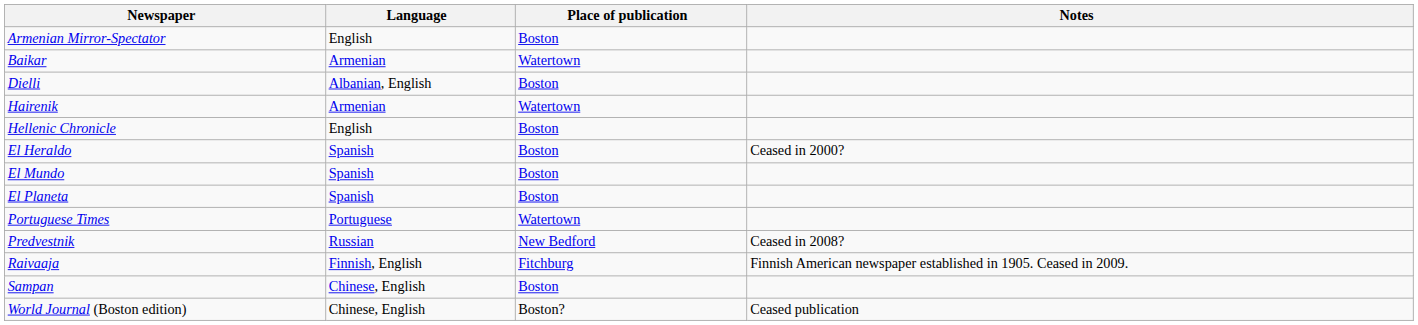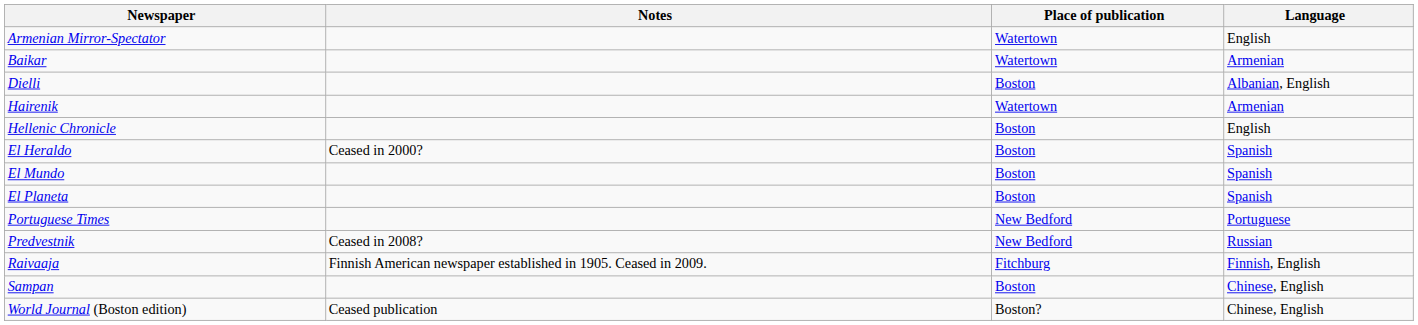 <table class="wikitable sortable" style="width:100%">
 <tr>
 <th style="width:*;">Newspaper  </th>
+<th style="width:*;">Notes  </th>
+<th style="width:*;">Place of publication  </th>
 <th style="width:*;">Language  </th>
-<th style="width:*;">Place of publication  </th>
-<th style="width:*;">Notes  </th>
 </tr>
 <tr>
 <td><em><a href='#'>Armenian Mirror-Spectator</a></em></td>
+<td></td>
+<td><a href='#'>Watertown</a></td>
 <td>English</td>
-<td><a href='#'>Boston</a></td>
-<td></td>
 </tr>
 <tr>
 <td><em><a href='#'>Baikar</a></em></td>
+<td></td>
+<td><a href='#'>Watertown</a></td>
 <td><a href='#'>Armenian</a></td>
-<td><a href='#'>Watertown</a></td>
-<td></td>
 </tr>
 <tr>
 <td><em><a href='#'>Dielli</a></em></td>
+<td></td>
+<td><a href='#'>Boston</a></td>
 <td><a href='#'>Albanian</a>, English</td>
-<td><a href='#'>Boston</a></td>
-<td></td>
 </tr>
 <tr>
 <td><em><a href='#'>Hairenik</a></em></td>
+<td></td>
+<td><a href='#'>Watertown</a></td>
 <td><a href='#'>Armenian</a></td>
-<td><a href='#'>Watertown</a></td>
-<td></td>
 </tr>
 <tr>
 <td><em><a href='#'>Hellenic Chronicle</a></em></td>
+<td></td>
+<td><a href='#'>Boston</a></td>
 <td>English</td>
-<td><a href='#'>Boston</a></td>
-<td></td>
 </tr>
 <tr>
 <td><em><a href='#'>El Heraldo</a></em></td>
+<td>Ceased in 2000?</td>
+<td><a href='#'>Boston</a></td>
 <td><a href='#'>Spanish</a></td>
-<td><a href='#'>Boston</a></td>
-<td>Ceased in 2000?</td>
 </tr>
 <tr>
 <td><em><a href='#'>El Mundo</a></em></td>
+<td></td>
+<td><a href='#'>Boston</a></td>
 <td><a href='#'>Spanish</a></td>
-<td><a href='#'>Boston</a></td>
-<td></td>
 </tr>
 <tr>
 <td><em><a href='#'>El Planeta</a></em></td>
+<td></td>
+<td><a href='#'>Boston</a></td>
 <td><a href='#'>Spanish</a></td>
-<td><a href='#'>Boston</a></td>
-<td></td>
 </tr>
 <tr>
 <td><em><a href='#'>Portuguese Times</a></em></td>
+<td></td>
+<td><a href='#'>New Bedford</a></td>
 <td><a href='#'>Portuguese</a></td>
-<td><a href='#'>Watertown</a></td>
-<td></td>
 </tr>
 <tr>
 <td><em><a href='#'>Predvestnik</a></em></td>
+<td>Ceased in 2008?</td>
+<td><a href='#'>New Bedford</a></td>
 <td><a href='#'>Russian</a></td>
-<td><a href='#'>New Bedford</a></td>
-<td>Ceased in 2008?</td>
 </tr>
 <tr>
 <td><em><a href='#'>Raivaaja</a></em></td>
+<td>Finnish American newspaper established in 1905. Ceased in 2009.</td>
+<td><a href='#'>Fitchburg</a></td>
 <td><a href='#'>Finnish</a>, English</td>
-<td><a href='#'>Fitchburg</a></td>
-<td>Finnish American newspaper established in 1905. Ceased in 2009.</td>
 </tr>
 <tr>
 <td><em><a href='#'>Sampan</a></em></td>
+<td></td>
+<td><a href='#'>Boston</a></td>
 <td><a href='#'>Chinese</a>, English</td>
-<td><a href='#'>Boston</a></td>
-<td></td>
 </tr>
 <tr>
 <td><em><a href='#'>World Journal</a></em> (Boston edition)</td>
+<td>Ceased publication</td>
+<td>Boston?</td>
 <td>Chinese, English</td>
-<td>Boston?</td>
-<td>Ceased publication</td>
 </tr>
 </table>
